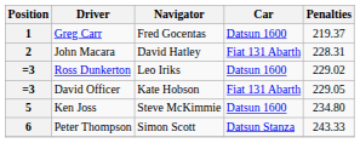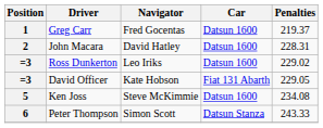 <table class="wikitable" border="1">
 <tr>
 <th>Position</th>
 <th>Driver</th>
 <th>Navigator</th>
 <th>Car</th>
 <th>Penalties</th>
 </tr>
 <tr>
 <th>1</th>
 <td><a href='#'>Greg Carr</a></td>
 <td>Fred Gocentas</td>
 <td><a href='#'>Datsun 1600</a></td>
 <td align="center">219.37</td>
 </tr>
 <tr>
 <th>2</th>
 <td>John Macara</td>
 <td>David Hatley</td>
-<td><a href='#'>Fiat 131 Abarth</a></td>
+<td><a href='#'>Datsun 1600</a></td>
 <td align="center">228.31</td>
 </tr>
 <tr>
 <th>=3</th>
 <td><a href='#'>Ross Dunkerton</a></td>
 <td>Leo Iriks</td>
 <td><a href='#'>Datsun 1600</a></td>
 <td align="center">229.02</td>
 </tr>
 <tr>
 <th>=3</th>
 <td>David Officer</td>
 <td>Kate Hobson</td>
 <td><a href='#'>Fiat 131 Abarth</a></td>
 <td align="center">229.05</td>
 </tr>
 <tr>
 <th>5</th>
 <td>Ken Joss</td>
 <td>Steve McKimmie</td>
 <td><a href='#'>Datsun 1600</a></td>
-<td align="center">234.80</td>
+<td align="center">234.08</td>
 </tr>
 <tr>
 <th>6</th>
 <td>Peter Thompson</td>
 <td>Simon Scott</td>
 <td><a href='#'>Datsun Stanza</a></td>
 <td align="center">243.33</td>
 </tr>
 <tr>
 </tr>
 </table>
